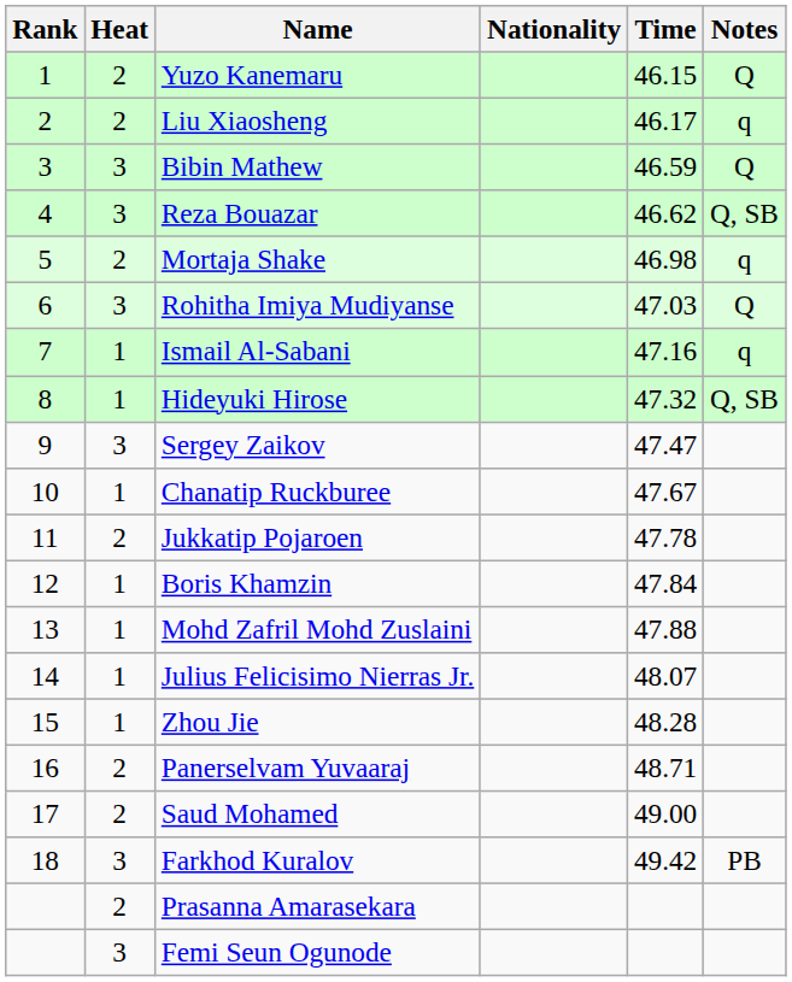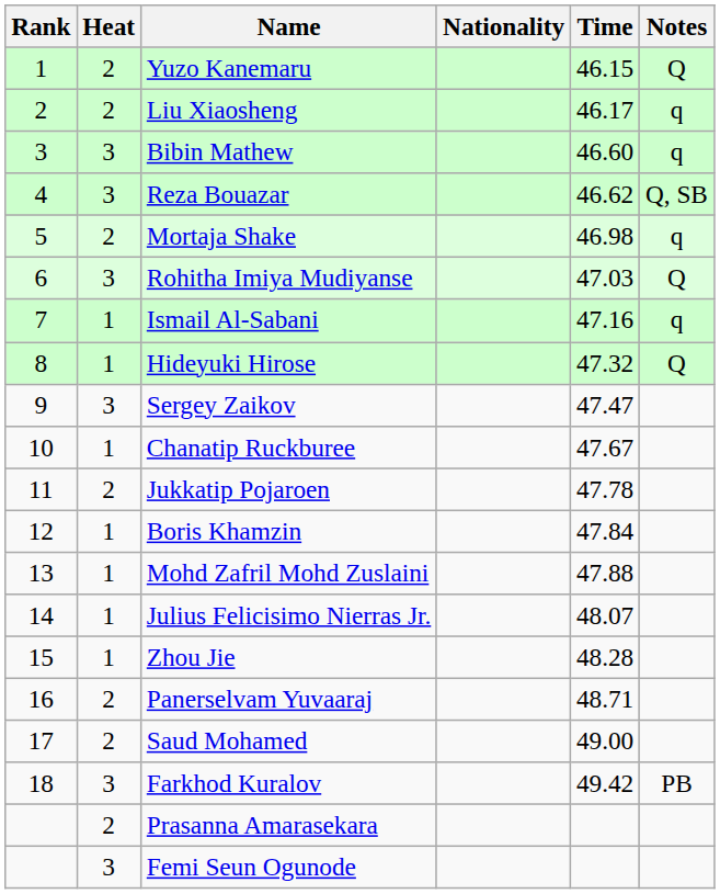 <table class="wikitable sortable" style="text-align:center; font-size:95%">
 <tr>
 <th>Rank</th>
 <th>Heat</th>
 <th>Name</th>
 <th>Nationality</th>
 <th>Time</th>
 <th>Notes</th>
 </tr>
 <tr bgcolor=ccffcc>
 <td>1</td>
 <td>2</td>
 <td align=left><a href='#'>Yuzo Kanemaru</a></td>
 <td align=left></td>
 <td>46.15</td>
 <td>Q</td>
 </tr>
 <tr bgcolor=ccffcc>
 <td>2</td>
 <td>2</td>
 <td align=left><a href='#'>Liu Xiaosheng</a></td>
 <td align=left></td>
 <td>46.17</td>
 <td>q</td>
 </tr>
 <tr bgcolor=ccffcc>
 <td>3</td>
 <td>3</td>
 <td align=left><a href='#'>Bibin Mathew</a></td>
 <td align=left></td>
-<td>46.59</td>
-<td>Q</td>
+<td>46.60</td>
+<td>q</td>
 </tr>
 <tr bgcolor=ccffcc>
 <td>4</td>
 <td>3</td>
 <td align=left><a href='#'>Reza Bouazar</a></td>
 <td align=left></td>
 <td>46.62</td>
 <td>Q, SB</td>
 </tr>
 <tr bgcolor=ddffdd>
 <td>5</td>
 <td>2</td>
 <td align=left><a href='#'>Mortaja Shake</a></td>
 <td align=left></td>
 <td>46.98</td>
 <td>q</td>
 </tr>
 <tr bgcolor=ddffdd>
 <td>6</td>
 <td>3</td>
 <td align=left><a href='#'>Rohitha Imiya Mudiyanse</a></td>
 <td align=left></td>
 <td>47.03</td>
 <td>Q</td>
 </tr>
 <tr bgcolor=ccffcc>
 <td>7</td>
 <td>1</td>
 <td align=left><a href='#'>Ismail Al-Sabani</a></td>
 <td align=left></td>
 <td>47.16</td>
 <td>q</td>
 </tr>
 <tr bgcolor=ccffcc>
 <td>8</td>
 <td>1</td>
 <td align=left><a href='#'>Hideyuki Hirose</a></td>
 <td align=left></td>
 <td>47.32</td>
-<td>Q, SB</td>
+<td>Q</td>
 </tr>
 <tr>
 <td>9</td>
 <td>3</td>
 <td align=left><a href='#'>Sergey Zaikov</a></td>
 <td align=left></td>
 <td>47.47</td>
 <td></td>
 </tr>
 <tr>
 <td>10</td>
 <td>1</td>
 <td align=left><a href='#'>Chanatip Ruckburee</a></td>
 <td align=left></td>
 <td>47.67</td>
 <td></td>
 </tr>
 <tr>
 <td>11</td>
 <td>2</td>
 <td align=left><a href='#'>Jukkatip Pojaroen</a></td>
 <td align=left></td>
 <td>47.78</td>
 <td></td>
 </tr>
 <tr>
 <td>12</td>
 <td>1</td>
 <td align=left><a href='#'>Boris Khamzin</a></td>
 <td align=left></td>
 <td>47.84</td>
 <td></td>
 </tr>
 <tr>
 <td>13</td>
 <td>1</td>
 <td align=left><a href='#'>Mohd Zafril Mohd Zuslaini</a></td>
 <td align=left></td>
 <td>47.88</td>
 <td></td>
 </tr>
 <tr>
 <td>14</td>
 <td>1</td>
 <td align=left><a href='#'>Julius Felicisimo Nierras Jr.</a></td>
 <td align=left></td>
 <td>48.07</td>
 <td></td>
 </tr>
 <tr>
 <td>15</td>
 <td>1</td>
 <td align=left><a href='#'>Zhou Jie</a></td>
 <td align=left></td>
 <td>48.28</td>
 <td></td>
 </tr>
 <tr>
 <td>16</td>
 <td>2</td>
 <td align=left><a href='#'>Panerselvam Yuvaaraj</a></td>
 <td align=left></td>
 <td>48.71</td>
 <td></td>
 </tr>
 <tr>
 <td>17</td>
 <td>2</td>
 <td align=left><a href='#'>Saud Mohamed</a></td>
 <td align=left></td>
 <td>49.00</td>
 <td></td>
 </tr>
 <tr>
 <td>18</td>
 <td>3</td>
 <td align=left><a href='#'>Farkhod Kuralov</a></td>
 <td align=left></td>
 <td>49.42</td>
 <td>PB</td>
 </tr>
 <tr>
 <td></td>
 <td>2</td>
 <td align=left><a href='#'>Prasanna Amarasekara</a></td>
 <td align=left></td>
 <td></td>
 <td></td>
 </tr>
 <tr>
 <td></td>
 <td>3</td>
 <td align=left><a href='#'>Femi Seun Ogunode</a></td>
 <td align=left></td>
 <td></td>
 <td></td>
 </tr>
 </table>
